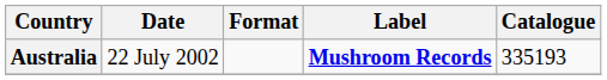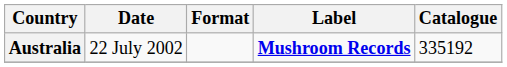 <table class="wikitable plainrowheaders">
 <tr>
 <th scope="col">Country</th>
 <th scope="col">Date</th>
 <th scope="col">Format</th>
 <th scope="col">Label</th>
 <th scope="col">Catalogue</th>
 </tr>
 <tr>
 <th scope="row">Australia</th>
 <td>22 July 2002</td>
 <td></td>
 <td><strong><a href='#'>Mushroom Records</a></strong></td>
-<td>335193</td>
+<td>335192</td>
 </tr>
 <tr>
 </tr>
 </table>
